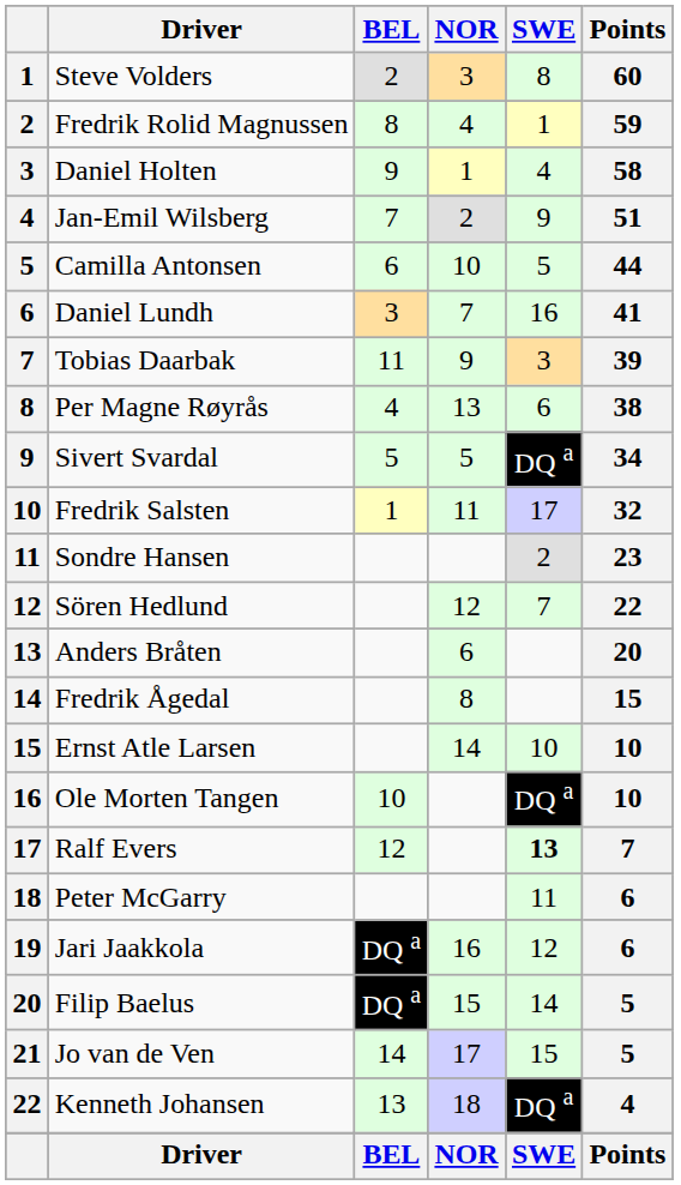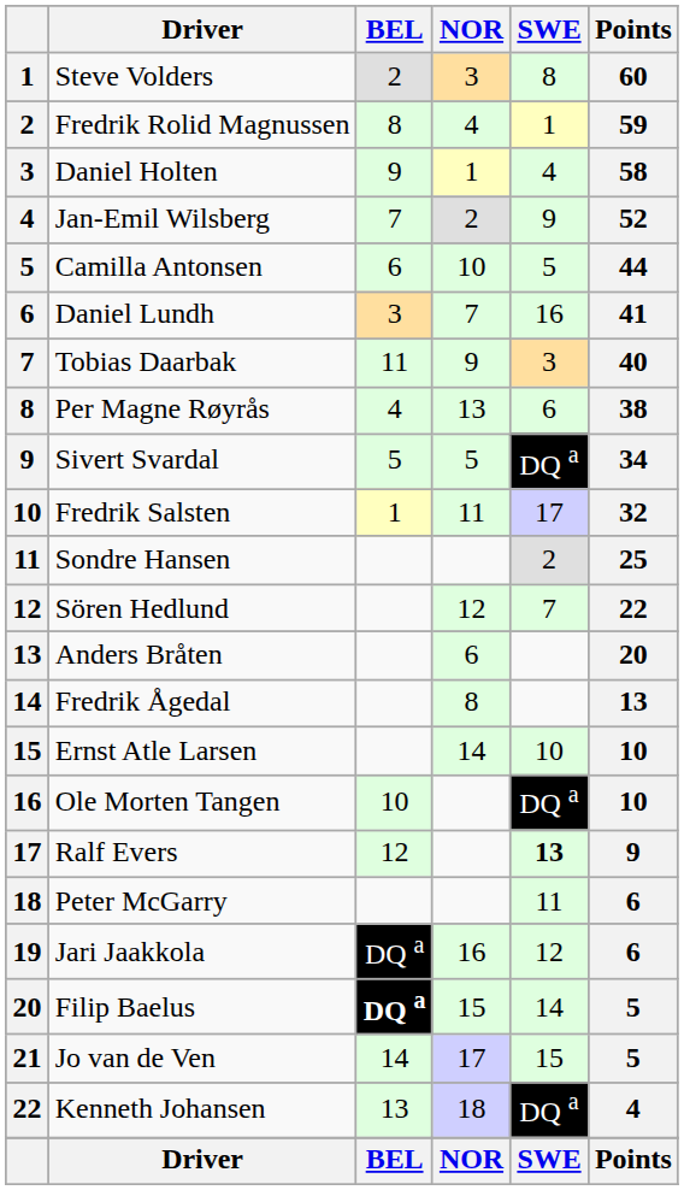 <table class="wikitable" style="font-size: 85%; text-align: center;">
 <tr valign="top">
 <th valign="middle"></th>
 <th valign="middle">Driver</th>
 <th><a href='#'>BEL</a> <br></th>
 <th><a href='#'>NOR</a> <br></th>
 <th><a href='#'>SWE</a> <br></th>
 <th valign="middle">Points</th>
 </tr>
 <tr>
 <th>1</th>
 <td align=left> Steve Volders</td>
 <td style="background:#dfdfdf;">2</td>
 <td style="background:#ffdf9f;">3</td>
 <td style="background:#dfffdf;">8</td>
 <th>60</th>
 </tr>
 <tr>
 <th>2</th>
 <td align=left> Fredrik Rolid Magnussen</td>
 <td style="background:#dfffdf;">8</td>
 <td style="background:#dfffdf;">4</td>
 <td style="background:#ffffbf;">1</td>
 <th>59</th>
 </tr>
 <tr>
 <th>3</th>
 <td align=left> Daniel Holten</td>
 <td style="background:#dfffdf;">9</td>
 <td style="background:#ffffbf;">1</td>
 <td style="background:#dfffdf;">4</td>
 <th>58</th>
 </tr>
 <tr>
 <th>4</th>
 <td align=left> Jan-Emil Wilsberg</td>
 <td style="background:#dfffdf;">7</td>
 <td style="background:#dfdfdf;">2</td>
 <td style="background:#dfffdf;">9</td>
-<th>51</th>
+<th>52</th>
 </tr>
 <tr>
 <th>5</th>
 <td align=left> Camilla Antonsen</td>
 <td style="background:#dfffdf;">6</td>
 <td style="background:#dfffdf;">10</td>
 <td style="background:#dfffdf;">5</td>
 <th>44</th>
 </tr>
 <tr>
 <th>6</th>
 <td align=left> Daniel Lundh</td>
 <td style="background:#ffdf9f;">3</td>
 <td style="background:#dfffdf;">7</td>
 <td style="background:#dfffdf;">16</td>
 <th>41</th>
 </tr>
 <tr>
 <th>7</th>
 <td align=left> Tobias Daarbak</td>
 <td style="background:#dfffdf;">11</td>
 <td style="background:#dfffdf;">9</td>
 <td style="background:#ffdf9f;">3</td>
-<th>39</th>
+<th>40</th>
 </tr>
 <tr>
 <th>8</th>
 <td align=left> Per Magne Røyrås</td>
 <td style="background:#dfffdf;">4</td>
 <td style="background:#dfffdf;">13</td>
 <td style="background:#dfffdf;">6</td>
 <th>38</th>
 </tr>
 <tr>
 <th>9</th>
 <td align=left> Sivert Svardal</td>
 <td style="background:#dfffdf;">5</td>
 <td style="background:#dfffdf;">5</td>
 <td style="color:white; background:#000000;">DQ <sup>a</sup></td>
 <th>34</th>
 </tr>
 <tr>
 <th>10</th>
 <td align=left> Fredrik Salsten</td>
 <td style="background:#ffffbf;">1</td>
 <td style="background:#dfffdf;">11</td>
 <td style="background:#cfcfff;">17</td>
 <th>32</th>
 </tr>
 <tr>
 <th>11</th>
 <td align=left> Sondre Hansen</td>
 <td></td>
 <td></td>
 <td style="background:#dfdfdf;">2</td>
-<th>23</th>
+<th>25</th>
 </tr>
 <tr>
 <th>12</th>
 <td align=left> Sören Hedlund</td>
 <td></td>
 <td style="background:#dfffdf;">12</td>
 <td style="background:#dfffdf;">7</td>
 <th>22</th>
 </tr>
 <tr>
 <th>13</th>
 <td align=left> Anders Bråten</td>
 <td></td>
 <td style="background:#dfffdf;">6</td>
 <td></td>
 <th>20</th>
 </tr>
 <tr>
 <th>14</th>
 <td align=left> Fredrik Ågedal</td>
 <td></td>
 <td style="background:#dfffdf;">8</td>
 <td></td>
-<th>15</th>
+<th>13</th>
 </tr>
 <tr>
 <th>15</th>
 <td align=left> Ernst Atle Larsen</td>
 <td></td>
 <td style="background:#dfffdf;">14</td>
 <td style="background:#dfffdf;">10</td>
 <th>10</th>
 </tr>
 <tr>
 <th>16</th>
 <td align=left> Ole Morten Tangen</td>
 <td style="background:#dfffdf;">10</td>
 <td></td>
 <td style="color:white; background:#000000;">DQ <sup>a</sup></td>
 <th>10</th>
 </tr>
 <tr>
 <th>17</th>
 <td align=left> Ralf Evers</td>
 <td style="background:#dfffdf;">12</td>
 <td></td>
 <td style="background:#dfffdf;"><strong>13</strong></td>
-<th>7</th>
+<th>9</th>
 </tr>
 <tr>
 <th>18</th>
 <td align=left> Peter McGarry</td>
 <td></td>
 <td></td>
 <td style="background:#dfffdf;">11</td>
 <th>6</th>
 </tr>
 <tr>
 <th>19</th>
 <td align=left> Jari Jaakkola</td>
 <td style="color:white; background:#000000;">DQ <sup>a</sup></td>
 <td style="background:#dfffdf;">16</td>
 <td style="background:#dfffdf;">12</td>
 <th>6</th>
 </tr>
 <tr>
 <th>20</th>
 <td align=left> Filip Baelus</td>
-<td style="color:white; background:#000000;">DQ <sup>a</sup></td>
+<td style="color:white; background:#000000;"><strong>DQ <sup>a</sup></strong></td>
 <td style="background:#dfffdf;">15</td>
 <td style="background:#dfffdf;">14</td>
 <th>5</th>
 </tr>
 <tr>
 <th>21</th>
 <td align=left> Jo van de Ven</td>
 <td style="background:#dfffdf;">14</td>
 <td style="background:#cfcfff;">17</td>
 <td style="background:#dfffdf;">15</td>
 <th>5</th>
 </tr>
 <tr>
 <th>22</th>
 <td align=left> Kenneth Johansen</td>
 <td style="background:#dfffdf;">13</td>
 <td style="background:#cfcfff;">18</td>
 <td style="color:white; background:#000000;">DQ <sup>a</sup></td>
 <th>4</th>
 </tr>
 <tr>
 </tr>
 <tr valign="top">
 <th valign="middle"></th>
 <th valign="middle">Driver</th>
 <th><a href='#'>BEL</a> <br></th>
 <th><a href='#'>NOR</a> <br></th>
 <th><a href='#'>SWE</a> <br></th>
 <th valign="middle">Points</th>
 </tr>
 <tr>
 </tr>
 </table>
